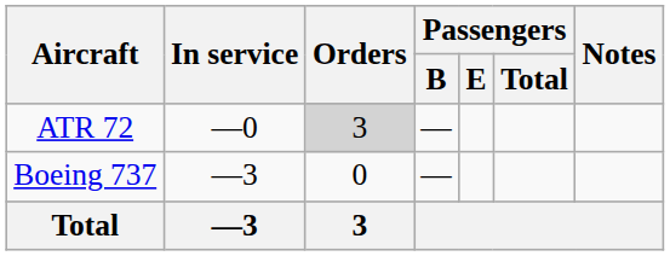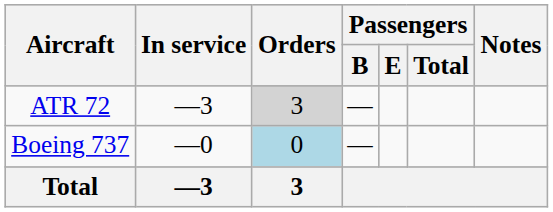 <table class="wikitable" style="margin:1em auto; border-collapse:collapse;text-align:center">
 <tr>
 <th rowspan="2">Aircraft</th>
 <th rowspan="2">In service</th>
 <th rowspan="2">Orders</th>
 <th colspan="3">Passengers</th>
 <th rowspan="2">Notes</th>
 </tr>
 <tr 3>
 <th><abbr>B</abbr></th>
 <th><abbr>E</abbr></th>
 <th>Total</th>
 </tr>
 <tr>
 <td><a href='#'>ATR 72</a></td>
-<td>—0</td>
+<td>—3</td>
 <td style="background: lightgrey;">3</td>
 <td>—</td>
 <td></td>
 <td></td>
 <td></td>
 </tr>
 <tr>
 <td><a href='#'>Boeing 737</a></td>
-<td>—3</td>
-<td>0</td>
+<td>—0</td>
+<td style="background: lightblue;">0</td>
 <td>—</td>
 <td></td>
 <td></td>
 <td></td>
 </tr>
 <tr>
 <th>Total</th>
 <th>—3</th>
 <th>3</th>
 <th colspan="4"></th>
 </tr>
 </table>
